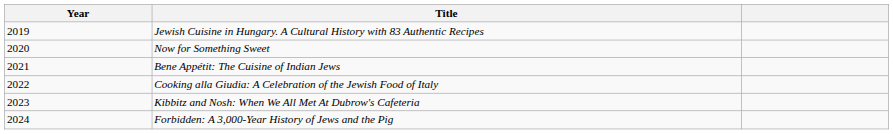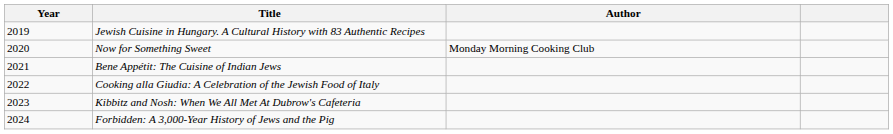 <table class="wikitable sortable" style="width:100%">
 <tr>
 <th scope="col" style="width:10%">Year</th>
 <th scope="col" style="width:40%">Title</th>
+<th scope="col" style="width:40%">Author</th>
 <th scope="col" style="width:10%"></th>
 </tr>
 <tr>
 <td>2019</td>
 <td><em>Jewish Cuisine in Hungary. A Cultural History with 83 Authentic Recipes</em></td>
 <td></td>
+<td></td>
 </tr>
 <tr>
 <td>2020</td>
 <td><em>Now for Something Sweet</em></td>
+<td>Monday Morning Cooking Club</td>
 <td></td>
 </tr>
 <tr>
 <td>2021</td>
 <td><em>Bene Appétit: The Cuisine of Indian Jews</em></td>
 <td></td>
+<td></td>
 </tr>
 <tr>
 <td>2022</td>
 <td><em>Cooking alla Giudia: A Celebration of the Jewish Food of Italy</em></td>
+<td></td>
 <td></td>
 </tr>
 <tr>
 <td>2023</td>
 <td><em>Kibbitz and Nosh: When We All Met At Dubrow's Cafeteria</em></td>
 <td></td>
+<td></td>
 </tr>
 <tr>
 <td>2024</td>
 <td><em>Forbidden: A 3,000-Year History of Jews and the Pig</em></td>
 <td></td>
+<td></td>
 </tr>
 </table>
